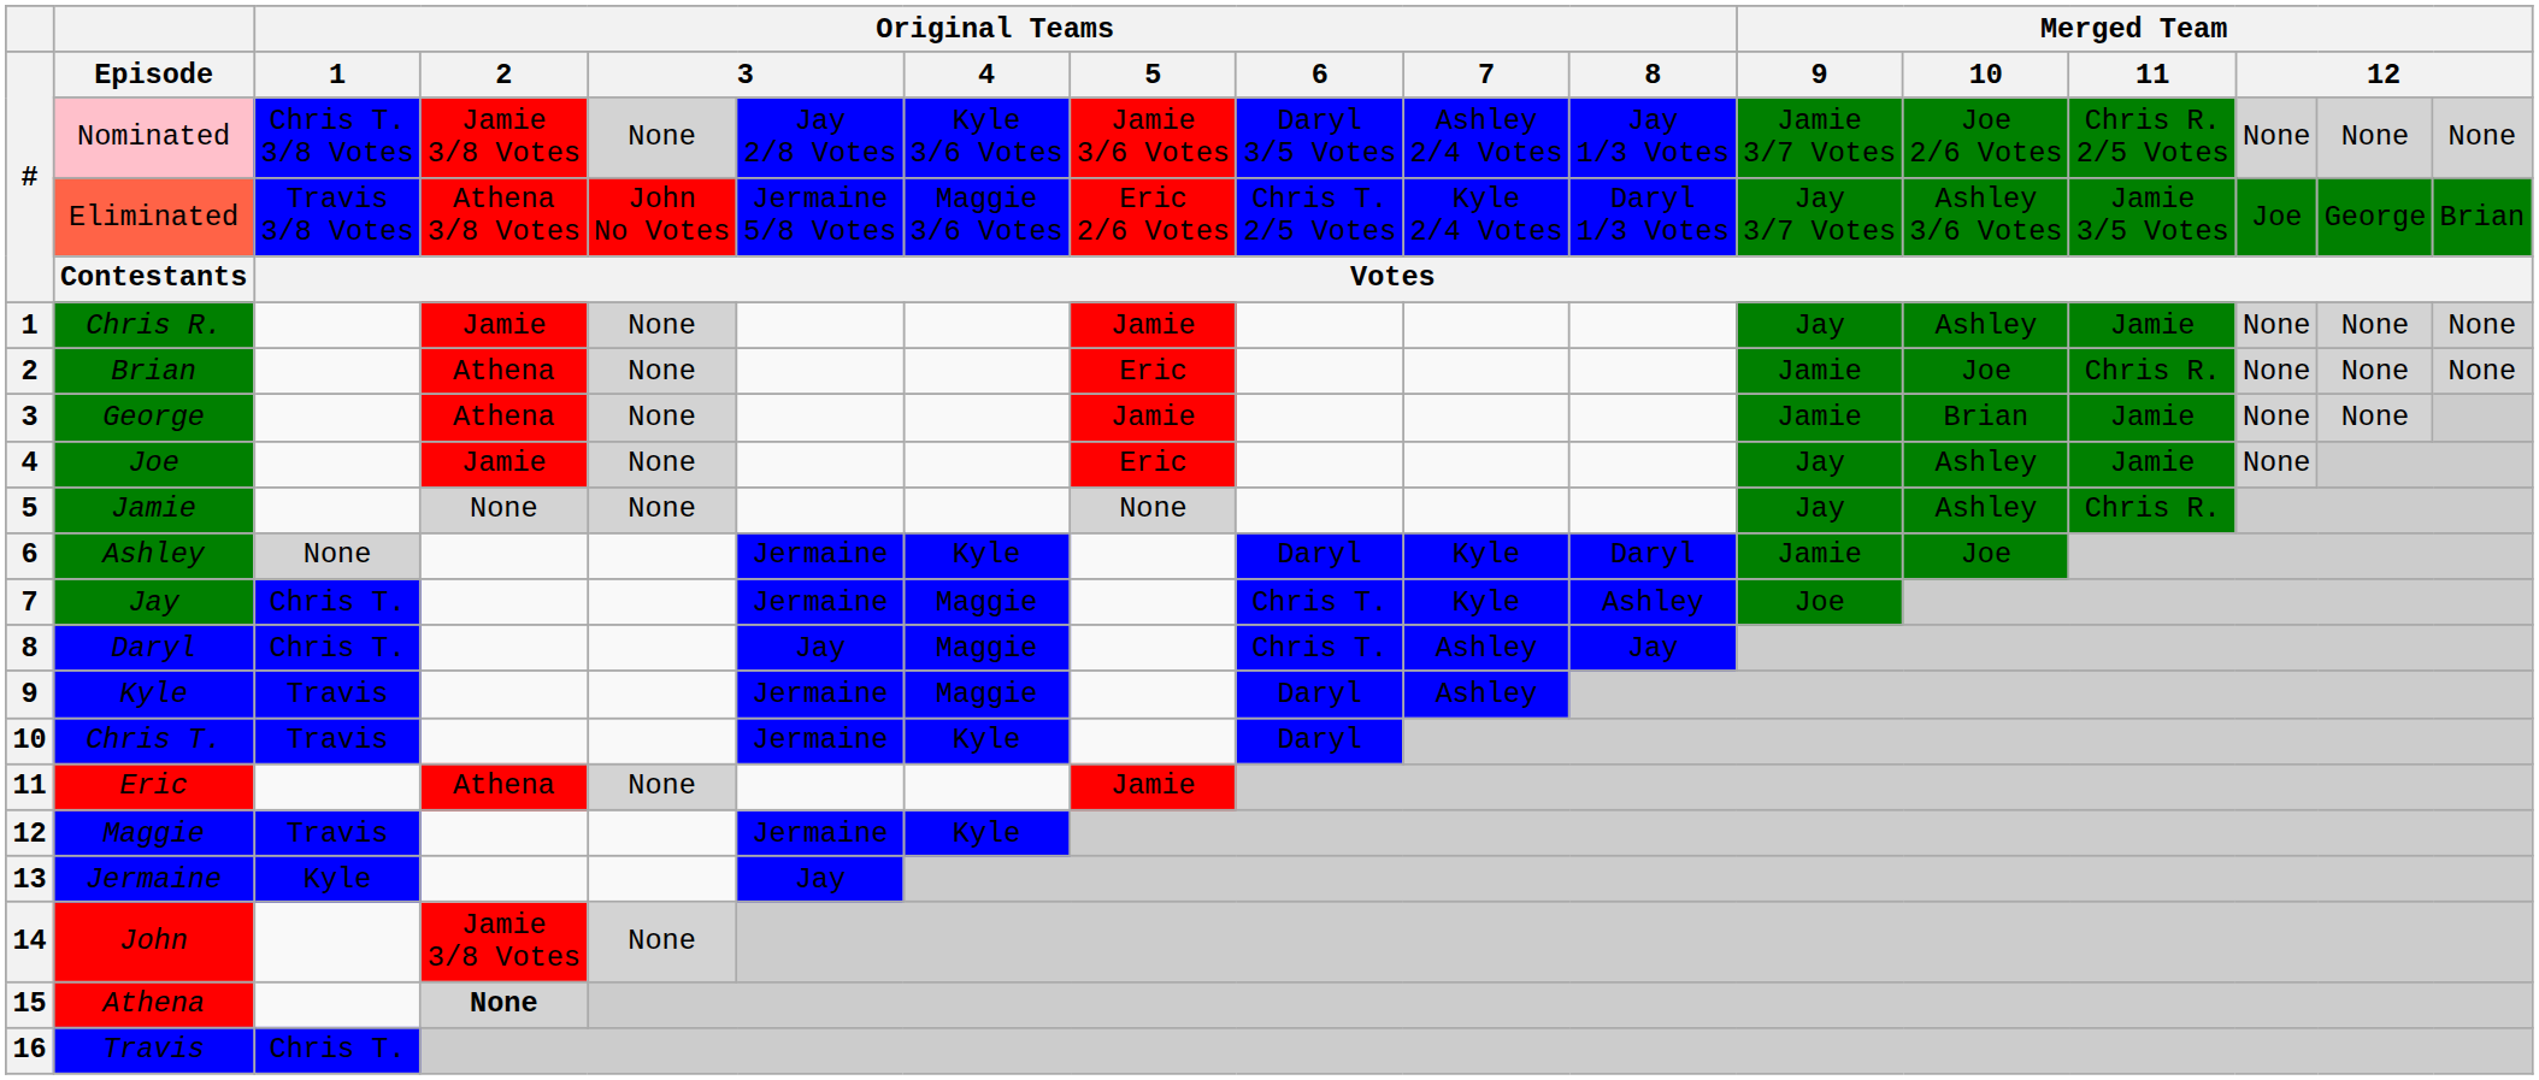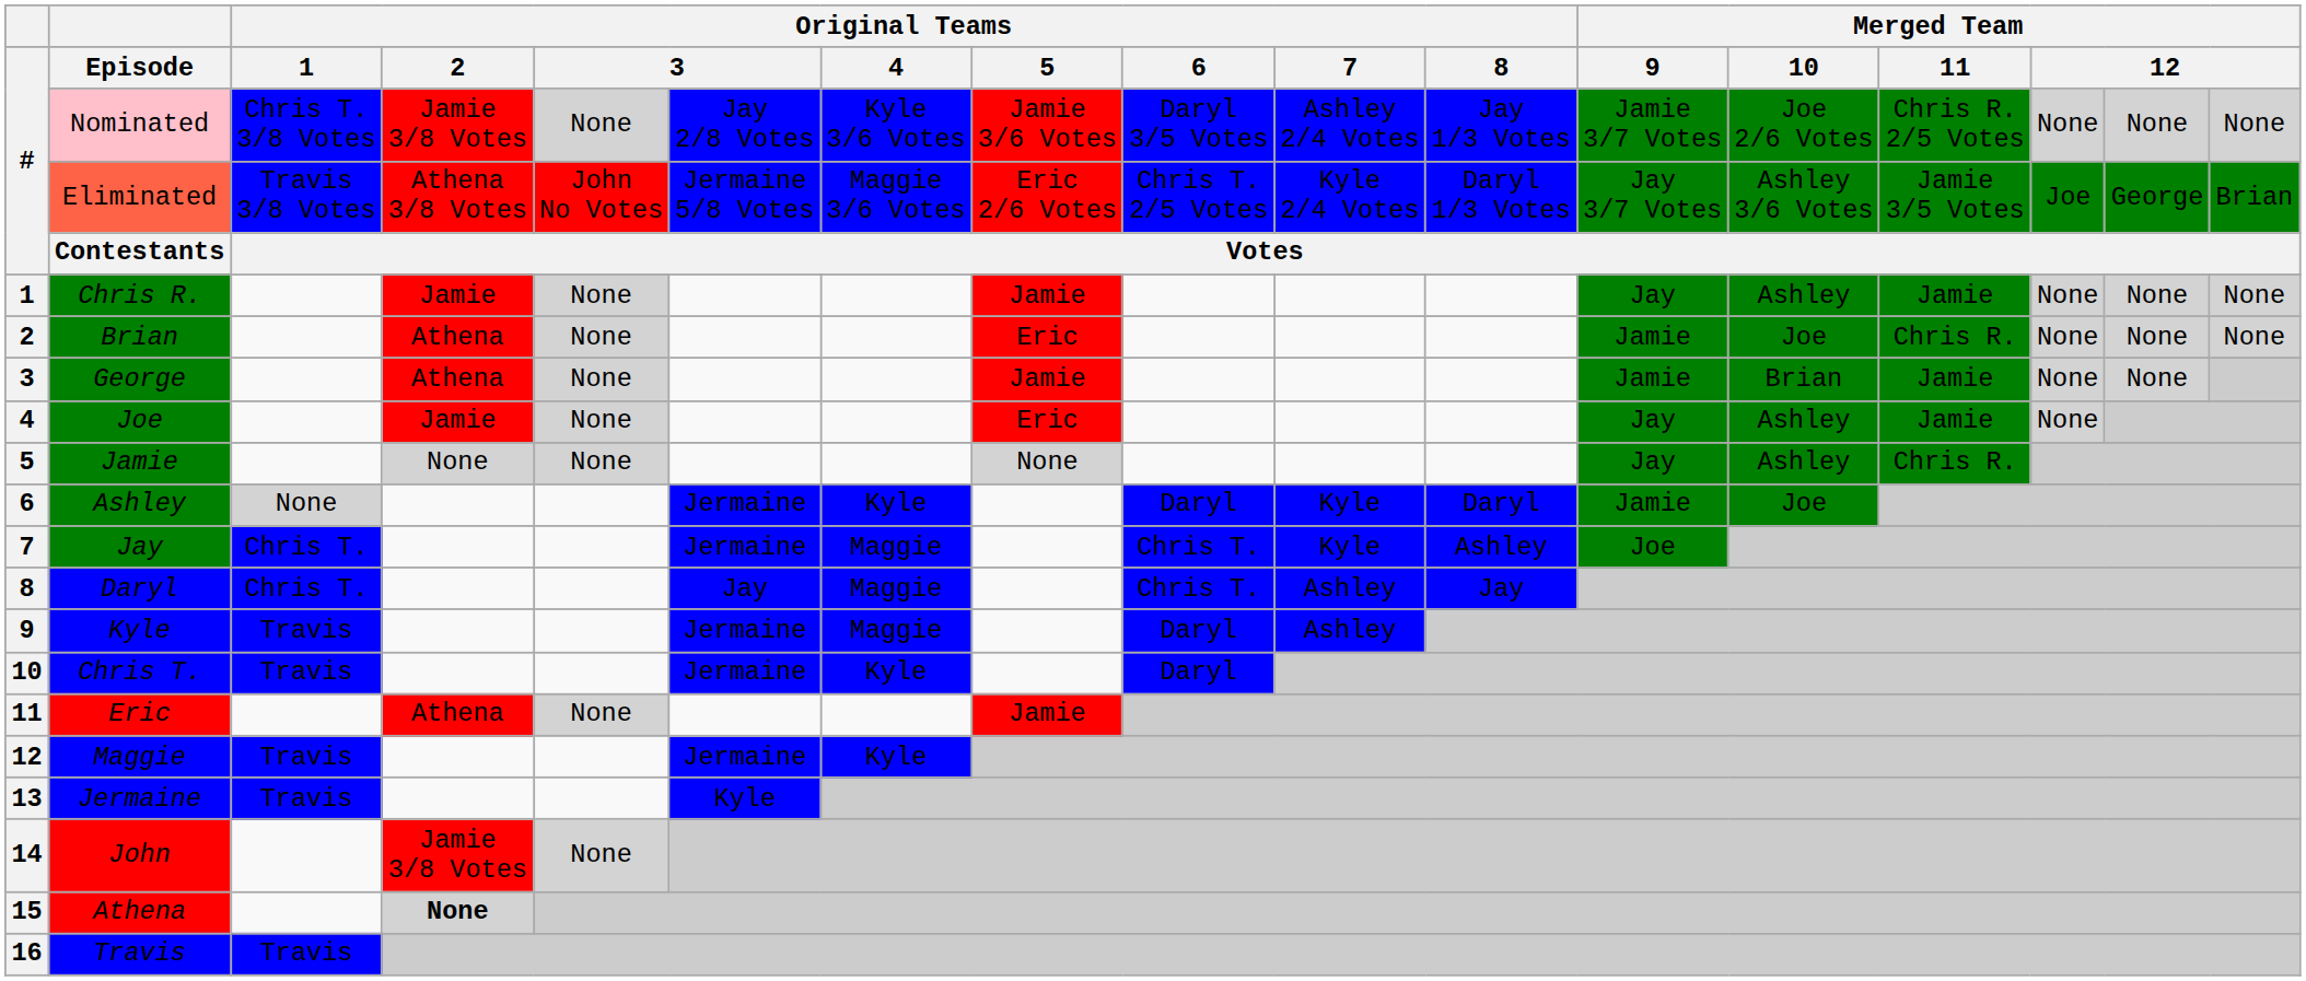 <table class="wikitable" style="text-align:center">
 <tr>
 <th></th>
 <th></th>
 <th colspan="9">Original Teams</th>
 <th colspan="6">Merged Team</th>
 </tr>
 <tr>
 <th rowspan="4">#</th>
 <th>Episode</th>
 <th>1</th>
 <th>2</th>
 <th colspan="2">3</th>
 <th>4</th>
 <th>5</th>
 <th>6</th>
 <th>7</th>
 <th>8</th>
 <th>9</th>
 <th>10</th>
 <th>11</th>
 <th colspan="3">12</th>
 </tr>
 <tr>
 <td style="background:pink;">Nominated</td>
 <td style="background:blue;"><span>Chris T.<br>3/8 Votes</span></td>
 <td style="background:red;"><span>Jamie<br>3/8 Votes</span></td>
 <td style="background:lightgrey;"><span>None</span></td>
 <td style="background:blue;"><span>Jay<br>2/8 Votes</span></td>
 <td style="background:blue;"><span>Kyle<br>3/6 Votes</span></td>
 <td style="background:red;"><span>Jamie<br>3/6 Votes</span></td>
 <td style="background:blue;"><span>Daryl<br>3/5 Votes</span></td>
 <td style="background:blue;"><span>Ashley<br>2/4 Votes</span></td>
 <td style="background:blue;"><span>Jay<br>1/3 Votes</span></td>
 <td style="background:green;"><span>Jamie<br>3/7 Votes</span></td>
 <td style="background:green;"><span>Joe<br>2/6 Votes</span></td>
 <td style="background:green;"><span>Chris R.<br>2/5 Votes</span></td>
 <td style="background:lightgrey;"><span>None</span></td>
 <td style="background:lightgrey;"><span>None</span></td>
 <td style="background:lightgrey;"><span>None</span></td>
 </tr>
 <tr>
 <td style="background:tomato;">Eliminated</td>
 <td style="background:blue;"><span>Travis<br>3/8 Votes</span></td>
 <td style="background:red;"><span>Athena<br>3/8 Votes</span></td>
 <td style="background:red;"><span>John<br>No Votes</span></td>
 <td style="background:blue;"><span>Jermaine<br>5/8 Votes</span></td>
 <td style="background:blue;"><span>Maggie<br>3/6 Votes</span></td>
 <td style="background:red;"><span>Eric<br>2/6 Votes</span></td>
 <td style="background:blue;"><span>Chris T.<br>2/5 Votes</span></td>
 <td style="background:blue;"><span>Kyle<br>2/4 Votes</span></td>
 <td style="background:blue;"><span>Daryl<br>1/3 Votes</span></td>
 <td style="background:green;"><span>Jay<br>3/7 Votes</span></td>
 <td style="background:green;"><span>Ashley<br>3/6 Votes</span></td>
 <td style="background:green;"><span>Jamie<br>3/5 Votes</span></td>
 <td style="background:green;"><span>Joe</span></td>
 <td style="background:green;"><span>George</span></td>
 <td style="background:green;"><span>Brian</span></td>
 </tr>
 <tr>
 <th>Contestants</th>
 <th colspan=15>Votes</th>
 </tr>
 <tr>
 <th>1</th>
 <td style="background:green;"><span><em>Chris R.</em></span></td>
 <td></td>
 <td style="background:red;"><span>Jamie</span></td>
 <td style="background:lightgrey;"><span>None</span></td>
 <td></td>
 <td></td>
 <td style="background:red;"><span>Jamie</span></td>
 <td></td>
 <td></td>
 <td></td>
 <td style="background:green;"><span>Jay</span></td>
 <td style="background:green;"><span>Ashley</span></td>
 <td style="background:green;"><span>Jamie</span></td>
 <td style="background:lightgrey;"><span>None</span></td>
 <td style="background:lightgrey;"><span>None</span></td>
 <td style="background:lightgrey;"><span>None</span></td>
 </tr>
 <tr>
 <th>2</th>
 <td style="background:green;"><span><em>Brian</em></span></td>
 <td></td>
 <td style="background:red;"><span>Athena</span></td>
 <td style="background:lightgrey;"><span>None</span></td>
 <td></td>
 <td></td>
 <td style="background:red;"><span>Eric</span></td>
 <td></td>
 <td></td>
 <td></td>
 <td style="background:green;"><span>Jamie</span></td>
 <td style="background:green;"><span>Joe</span></td>
 <td style="background:green;"><span>Chris R.</span></td>
 <td style="background:lightgrey;"><span>None</span></td>
 <td style="background:lightgrey;"><span>None</span></td>
 <td style="background:lightgrey;"><span>None</span></td>
 </tr>
 <tr>
 <th>3</th>
 <td style="background:green;"><span><em>George</em></span></td>
 <td></td>
 <td style="background:red;"><span>Athena</span></td>
 <td style="background:lightgrey;"><span>None</span></td>
 <td></td>
 <td></td>
 <td style="background:red;"><span>Jamie</span></td>
 <td></td>
 <td></td>
 <td></td>
 <td style="background:green;"><span>Jamie</span></td>
 <td style="background:green;"><span>Brian</span></td>
 <td style="background:green;"><span>Jamie</span></td>
 <td style="background:lightgrey;"><span>None</span></td>
 <td style="background:lightgrey;"><span>None</span></td>
 <td style="background:#ccc;"></td>
 </tr>
 <tr>
 <th>4</th>
 <td style="background:green;"><span><em>Joe</em></span></td>
 <td></td>
 <td style="background:red;"><span>Jamie</span></td>
 <td style="background:lightgrey;"><span>None</span></td>
 <td></td>
 <td></td>
 <td style="background:red;"><span>Eric</span></td>
 <td></td>
 <td></td>
 <td></td>
 <td style="background:green;"><span>Jay</span></td>
 <td style="background:green;"><span>Ashley</span></td>
 <td style="background:green;"><span>Jamie</span></td>
 <td style="background:lightgrey;"><span>None</span></td>
 <td style="background:#ccc;" colspan="2"></td>
 </tr>
 <tr>
 <th>5</th>
 <td style="background:green;"><span><em>Jamie</em></span></td>
 <td></td>
 <td style="background:lightgrey;"><span>None</span></td>
 <td style="background:lightgrey;"><span>None</span></td>
 <td></td>
 <td></td>
 <td style="background:lightgrey;"><span>None</span></td>
 <td></td>
 <td></td>
 <td></td>
 <td style="background:green;"><span>Jay</span></td>
 <td style="background:green;"><span>Ashley</span></td>
 <td style="background:green;"><span>Chris R.</span></td>
 <td style="background:#ccc;" colspan="3"></td>
 </tr>
 <tr>
 <th>6</th>
 <td style="background:green;"><span><em>Ashley</em></span></td>
 <td style="background:lightgrey;"><span>None</span></td>
 <td></td>
 <td></td>
 <td style="background:blue;"><span>Jermaine</span></td>
 <td style="background:blue;"><span>Kyle</span></td>
 <td></td>
 <td style="background:blue;"><span>Daryl</span></td>
 <td style="background:blue;"><span>Kyle</span></td>
 <td style="background:blue;"><span>Daryl</span></td>
 <td style="background:green;"><span>Jamie</span></td>
 <td style="background:green;"><span>Joe</span></td>
 <td style="background:#ccc;" colspan="4"></td>
 </tr>
 <tr>
 <th>7</th>
 <td style="background:green;"><span><em>Jay</em></span></td>
 <td style="background:blue;"><span>Chris T.</span></td>
 <td></td>
 <td></td>
 <td style="background:blue;"><span>Jermaine</span></td>
 <td style="background:blue;"><span>Maggie</span></td>
 <td></td>
 <td style="background:blue;"><span>Chris T.</span></td>
 <td style="background:blue;"><span>Kyle</span></td>
 <td style="background:blue;"><span>Ashley</span></td>
 <td style="background:green;"><span>Joe</span></td>
 <td style="background:#ccc;" colspan="5"></td>
 </tr>
 <tr>
 <th>8</th>
 <td style="background:blue;"><span><em>Daryl</em></span></td>
 <td style="background:blue;"><span>Chris T.</span></td>
 <td></td>
 <td></td>
 <td style="background:blue;"><span>Jay</span></td>
 <td style="background:blue;"><span>Maggie</span></td>
 <td></td>
 <td style="background:blue;"><span>Chris T.</span></td>
 <td style="background:blue;"><span>Ashley</span></td>
 <td style="background:blue;"><span>Jay</span></td>
 <td style="background:#ccc;" colspan="6"></td>
 </tr>
 <tr>
 <th>9</th>
 <td style="background:blue;"><span><em>Kyle</em></span></td>
 <td style="background:blue;"><span>Travis</span></td>
 <td></td>
 <td></td>
 <td style="background:blue;"><span>Jermaine</span></td>
 <td style="background:blue;"><span>Maggie</span></td>
 <td></td>
 <td style="background:blue;"><span>Daryl</span></td>
 <td style="background:blue;"><span>Ashley</span></td>
 <td style="background:#ccc;" colspan="7"></td>
 </tr>
 <tr>
 <th>10</th>
 <td style="background:blue;"><span><em>Chris T.</em></span></td>
 <td style="background:blue;"><span>Travis</span></td>
 <td></td>
 <td></td>
 <td style="background:blue;"><span>Jermaine</span></td>
 <td style="background:blue;"><span>Kyle</span></td>
 <td></td>
 <td style="background:blue;"><span>Daryl</span></td>
 <td style="background:#ccc;" colspan="8"></td>
 </tr>
 <tr>
 <th>11</th>
 <td style="background:red;"><span><em>Eric</em></span></td>
 <td></td>
 <td style="background:red;"><span>Athena</span></td>
 <td style="background:lightgrey;"><span>None</span></td>
 <td></td>
 <td></td>
 <td style="background:red;"><span>Jamie</span></td>
 <td style="background:#ccc;" colspan="9"></td>
 </tr>
 <tr>
 <th>12</th>
 <td style="background:blue;"><span><em>Maggie</em></span></td>
 <td style="background:blue;"><span>Travis</span></td>
 <td></td>
 <td></td>
 <td style="background:blue;"><span>Jermaine</span></td>
 <td style="background:blue;"><span>Kyle</span></td>
 <td style="background:#ccc;" colspan="10"></td>
 </tr>
 <tr>
 <th>13</th>
 <td style="background:blue;"><span><em>Jermaine</em></span></td>
-<td style="background:blue;"><span>Kyle</span></td>
+<td style="background:blue;"><span>Travis</span></td>
 <td></td>
 <td></td>
-<td style="background:blue;"><span>Jay</span></td>
+<td style="background:blue;"><span>Kyle</span></td>
 <td style="background:#ccc;" colspan="11"></td>
 </tr>
 <tr>
 <th>14</th>
 <td style="background:red;"><span><em>John</em></span></td>
 <td></td>
 <td style="background:red;"><span>Jamie<br>3/8 Votes</span></td>
 <td style="background:lightgrey;"><span>None</span></td>
 <td style="background:#ccc;" colspan="12"></td>
 </tr>
 <tr>
 <th>15</th>
 <td style="background:red;"><span><em>Athena</em></span></td>
 <td></td>
 <td style="background:lightgrey;"><strong><span>None</span></strong></td>
 <td style="background:#ccc;" colspan="13"></td>
 </tr>
 <tr>
 <th>16</th>
 <td style="background:blue;"><span><em>Travis</em></span></td>
-<td style="background:blue;"><span>Chris T.</span></td>
+<td style="background:blue;"><span>Travis</span></td>
 <td style="background:#ccc;" colspan="14"></td>
 </tr>
 </table>
